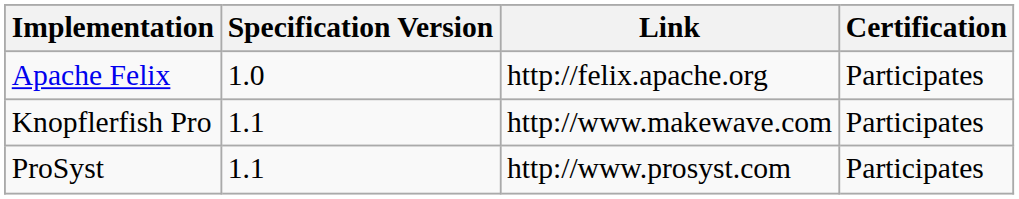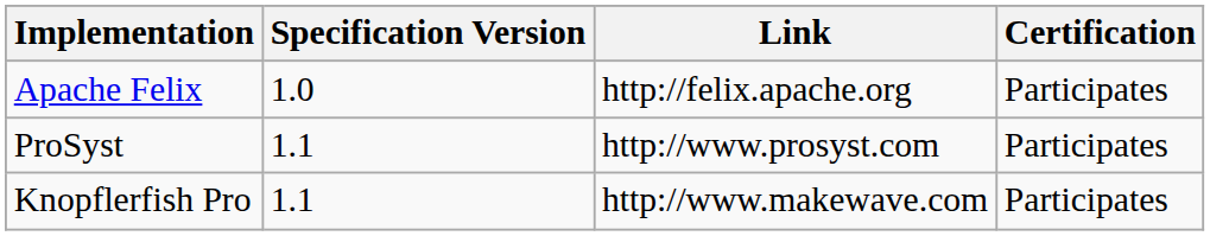 <table class="wikitable sortable">
 <tr>
 <th>Implementation</th>
 <th>Specification Version</th>
 <th>Link</th>
 <th>Certification</th>
 </tr>
 <tr>
 <td><a href='#'>Apache Felix</a></td>
 <td>1.0</td>
 <td>http://felix.apache.org</td>
 <td>Participates</td>
 </tr>
 <tr>
+<td>ProSyst</td>
+<td>1.1</td>
+<td>http://www.prosyst.com</td>
+<td>Participates</td>
+</tr>
+<tr>
 <td>Knopflerfish Pro</td>
 <td>1.1</td>
 <td>http://www.makewave.com</td>
 <td>Participates</td>
 </tr>
-<tr>
-<td>ProSyst</td>
-<td>1.1</td>
-<td>http://www.prosyst.com</td>
-<td>Participates</td>
-</tr>
 </table>
